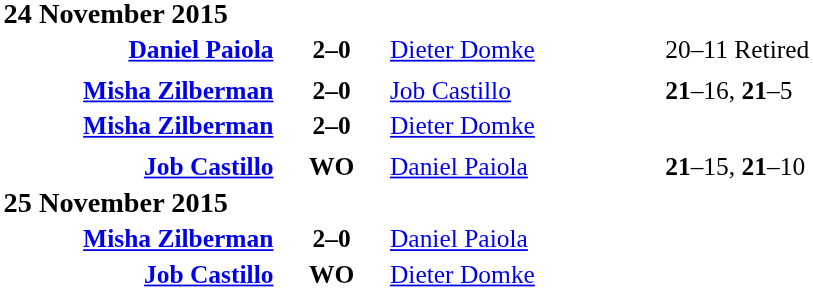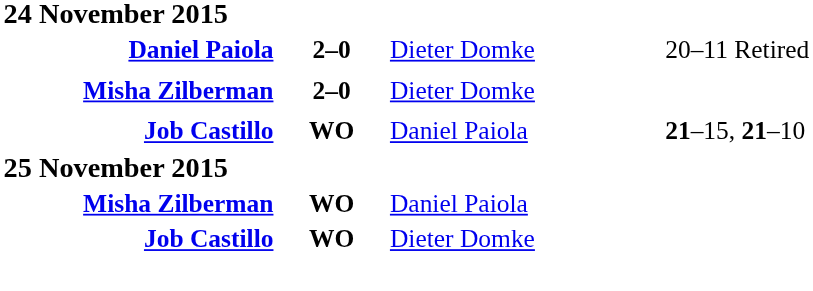 <table style="width:100%;" cellspacing="1">
 <tr>
 <th width=25%></th>
 <th width=10%></th>
 <th width=25%></th>
 </tr>
 <tr>
 <td><strong>24 November 2015</strong></td>
 </tr>
 <tr style=font-size:90%>
 <td align=right><strong> <a href='#'>Daniel Paiola</a></strong></td>
 <td align=center><strong> 2–0 </strong></td>
 <td> <a href='#'>Dieter Domke</a></td>
 <td>20–11 Retired</td>
 </tr>
 <tr>
-<td></td>
-</tr>
-<tr style=font-size:90%>
-<td align=right><strong> <a href='#'>Misha Zilberman</a></strong></td>
-<td align=center><strong> 2–0 </strong></td>
-<td> <a href='#'>Job Castillo</a></td>
-<td><strong>21</strong>–16, <strong>21</strong>–5</td>
 <td></td>
 </tr>
 <tr style=font-size:90%>
 <td align=right><strong> <a href='#'>Misha Zilberman</a></strong></td>
 <td align=center><strong> 2–0 </strong></td>
 <td> <a href='#'>Dieter Domke</a></td>
 <td></td>
 </tr>
 <tr>
 <td></td>
 </tr>
 <tr style=font-size:90%>
 <td align=right><strong> <a href='#'>Job Castillo</a></strong></td>
 <td align=center><strong> WO </strong></td>
 <td> <a href='#'>Daniel Paiola</a></td>
 <td><strong>21</strong>–15, <strong>21</strong>–10</td>
 </tr>
 <tr>
 <td><strong>25 November 2015</strong></td>
 </tr>
 <tr style=font-size:90%>
 <td align=right><strong> <a href='#'>Misha Zilberman</a></strong></td>
-<td align=center><strong> 2–0 </strong></td>
+<td align=center><strong> WO </strong></td>
 <td> <a href='#'>Daniel Paiola</a></td>
 <td></td>
 <td></td>
 </tr>
 <tr style=font-size:90%>
 <td align=right><strong> <a href='#'>Job Castillo</a></strong></td>
 <td align=center><strong> WO </strong></td>
 <td> <a href='#'>Dieter Domke</a></td>
 <td></td>
 </tr>
 </table>
